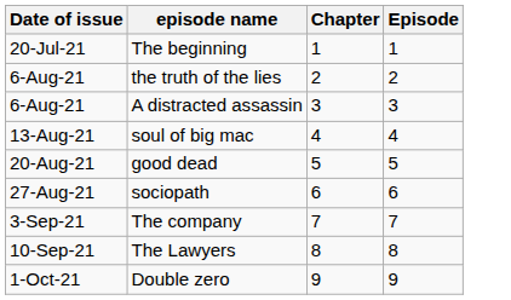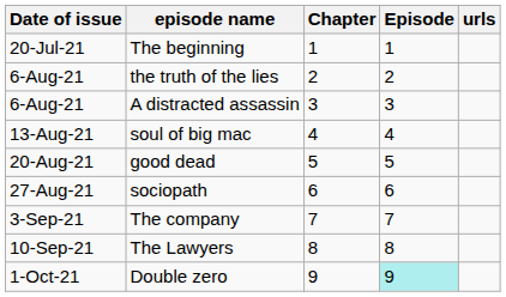 <table class="wikitable">
 <tr>
 <th>Date of issue</th>
 <th>episode name</th>
 <th>Chapter</th>
 <th>Episode</th>
+<th>urls</th>
 </tr>
 <tr>
 <td>20-Jul-21</td>
 <td>The beginning</td>
 <td>1</td>
 <td>1</td>
+<td></td>
 </tr>
 <tr>
 <td>6-Aug-21</td>
 <td>the truth of the lies</td>
 <td>2</td>
 <td>2</td>
+<td></td>
 </tr>
 <tr>
 <td>6-Aug-21</td>
 <td>A distracted assassin</td>
 <td>3</td>
 <td>3</td>
+<td></td>
 </tr>
 <tr>
 <td>13-Aug-21</td>
 <td>soul of big mac</td>
 <td>4</td>
 <td>4</td>
+<td></td>
 </tr>
 <tr>
 <td>20-Aug-21</td>
 <td>good dead</td>
 <td>5</td>
 <td>5</td>
+<td></td>
 </tr>
 <tr>
 <td>27-Aug-21</td>
 <td>sociopath</td>
 <td>6</td>
 <td>6</td>
+<td></td>
 </tr>
 <tr>
 <td>3-Sep-21</td>
 <td>The company</td>
 <td>7</td>
 <td>7</td>
+<td></td>
 </tr>
 <tr>
 <td>10-Sep-21</td>
 <td>The Lawyers</td>
 <td>8</td>
 <td>8</td>
+<td></td>
 </tr>
 <tr>
 <td>1-Oct-21</td>
 <td>Double zero</td>
 <td>9</td>
-<td>9</td>
+<td style="background: paleturquoise;">9</td>
+<td></td>
 </tr>
 </table>
